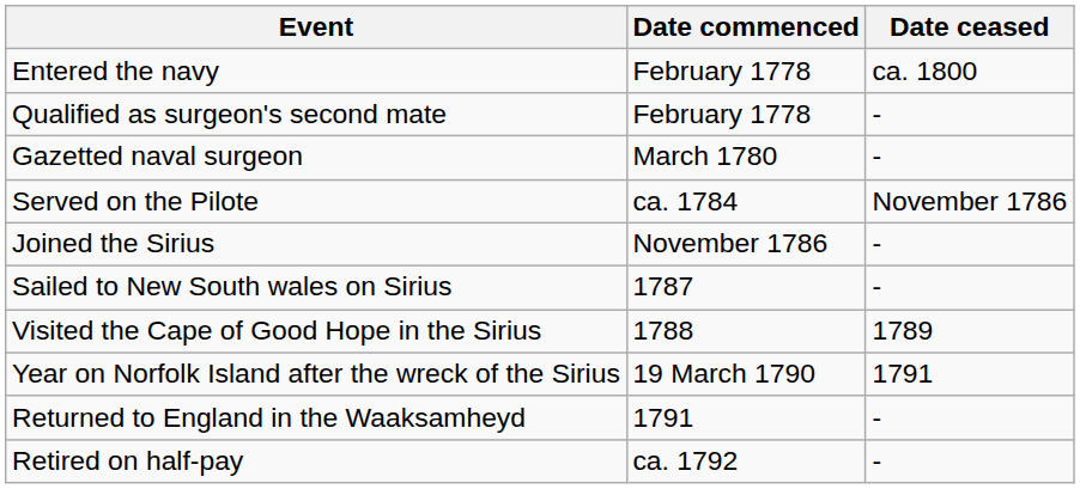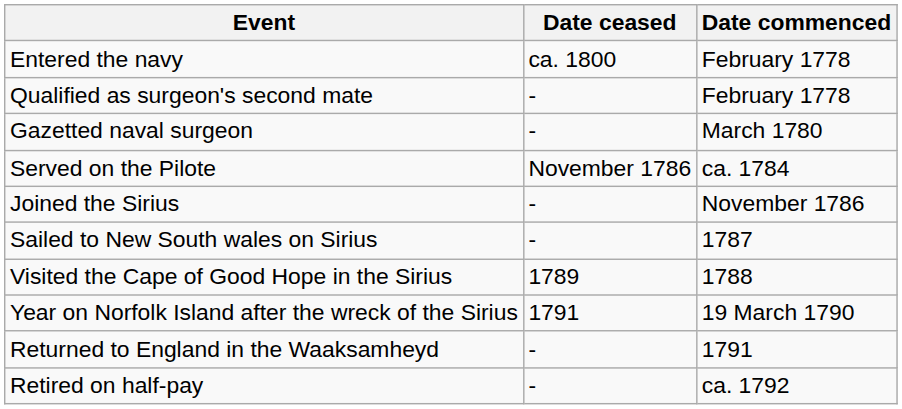 <table class="wikitable sortable">
 <tr>
 <th>Event</th>
+<th>Date ceased</th>
 <th>Date commenced</th>
-<th>Date ceased</th>
 </tr>
 <tr>
 <td>Entered the navy</td>
+<td>ca. 1800</td>
 <td>February 1778</td>
-<td>ca. 1800</td>
 </tr>
 <tr>
 <td>Qualified as surgeon's second mate</td>
+<td>-</td>
 <td>February 1778</td>
-<td>-</td>
 </tr>
 <tr>
 <td>Gazetted naval surgeon</td>
+<td>-</td>
 <td>March 1780</td>
-<td>-</td>
 </tr>
 <tr>
 <td>Served on the Pilote</td>
+<td>November 1786</td>
 <td>ca. 1784</td>
+</tr>
+<tr>
+<td>Joined the Sirius</td>
+<td>-</td>
 <td>November 1786</td>
 </tr>
 <tr>
-<td>Joined the Sirius</td>
-<td>November 1786</td>
+<td>Sailed to New South wales on Sirius</td>
 <td>-</td>
-</tr>
-<tr>
-<td>Sailed to New South wales on Sirius</td>
 <td>1787</td>
-<td>-</td>
 </tr>
 <tr>
 <td>Visited the Cape of Good Hope in the Sirius</td>
+<td>1789</td>
 <td>1788</td>
-<td>1789</td>
 </tr>
 <tr>
 <td>Year on Norfolk Island after the wreck of the Sirius</td>
+<td>1791</td>
 <td>19 March 1790</td>
+</tr>
+<tr>
+<td>Returned to England in the Waaksamheyd</td>
+<td>-</td>
 <td>1791</td>
 </tr>
 <tr>
-<td>Returned to England in the Waaksamheyd</td>
-<td>1791</td>
+<td>Retired on half-pay</td>
 <td>-</td>
-</tr>
-<tr>
-<td>Retired on half-pay</td>
 <td>ca. 1792</td>
-<td>-</td>
 </tr>
 </table>
